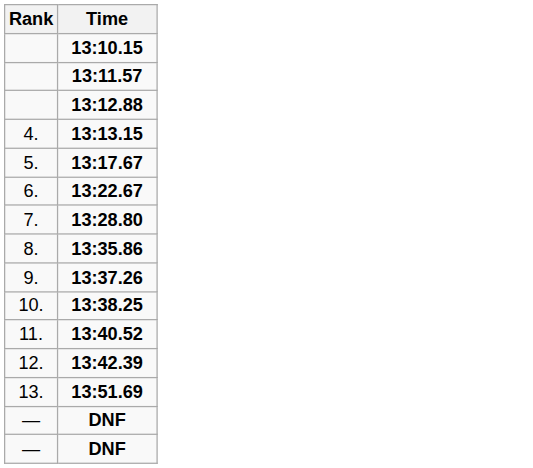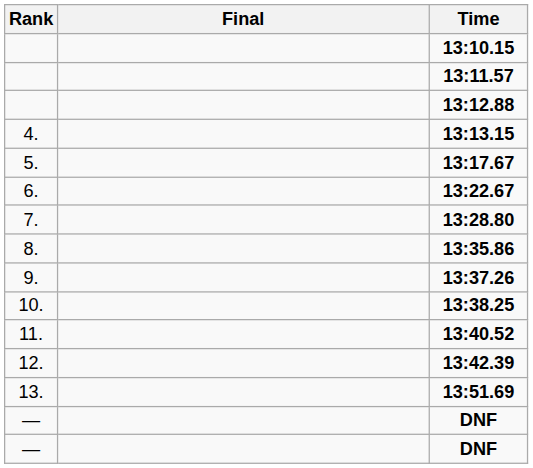 <table class="wikitable" style="border-collapse: collapse; font-size: 90%;">
 <tr>
 <th>Rank</th>
+<th style="width: 20em">Final</th>
 <th style="width: 5em">Time</th>
 </tr>
 <tr>
 <td align="center"></td>
+<td></td>
 <td align="center"><strong>13:10.15</strong></td>
 </tr>
 <tr>
 <td align="center"></td>
+<td></td>
 <td align="center"><strong>13:11.57</strong></td>
 </tr>
 <tr>
 <td align="center"></td>
+<td></td>
 <td align="center"><strong>13:12.88</strong></td>
 </tr>
 <tr>
 <td align="center">4.</td>
+<td></td>
 <td align="center"><strong>13:13.15</strong></td>
 </tr>
 <tr>
 <td align="center">5.</td>
+<td></td>
 <td align="center"><strong>13:17.67</strong></td>
 </tr>
 <tr>
 <td align="center">6.</td>
+<td></td>
 <td align="center"><strong>13:22.67</strong></td>
 </tr>
 <tr>
 <td align="center">7.</td>
+<td></td>
 <td align="center"><strong>13:28.80</strong></td>
 </tr>
 <tr>
 <td align="center">8.</td>
+<td></td>
 <td align="center"><strong>13:35.86</strong></td>
 </tr>
 <tr>
 <td align="center">9.</td>
+<td></td>
 <td align="center"><strong>13:37.26</strong></td>
 </tr>
 <tr>
 <td align="center">10.</td>
+<td></td>
 <td align="center"><strong>13:38.25</strong></td>
 </tr>
 <tr>
 <td align="center">11.</td>
+<td></td>
 <td align="center"><strong>13:40.52</strong></td>
 </tr>
 <tr>
 <td align="center">12.</td>
+<td></td>
 <td align="center"><strong>13:42.39</strong></td>
 </tr>
 <tr>
 <td align="center">13.</td>
+<td></td>
 <td align="center"><strong>13:51.69</strong></td>
 </tr>
 <tr>
 <td align="center">—</td>
+<td></td>
 <td align="center"><strong>DNF</strong></td>
 </tr>
 <tr>
 <td align="center">—</td>
+<td></td>
 <td align="center"><strong>DNF</strong></td>
 </tr>
 </table>
